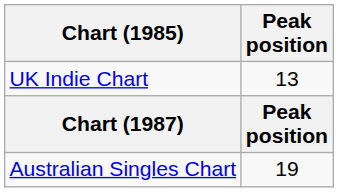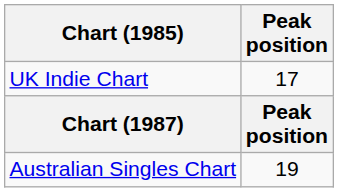 <table class="wikitable sortable">
 <tr>
 <th>Chart (1985)</th>
 <th>Peak<br>position</th>
 </tr>
 <tr>
 <td><a href='#'>UK Indie Chart</a></td>
-<td style="text-align:center;">13</td>
+<td style="text-align:center;">17</td>
 </tr>
 <tr>
 <th scope="col">Chart (1987)</th>
 <th scope="col">Peak<br>position</th>
 </tr>
 <tr>
 <td><a href='#'>Australian Singles Chart</a></td>
 <td style="text-align:center;">19</td>
 </tr>
 </table>
